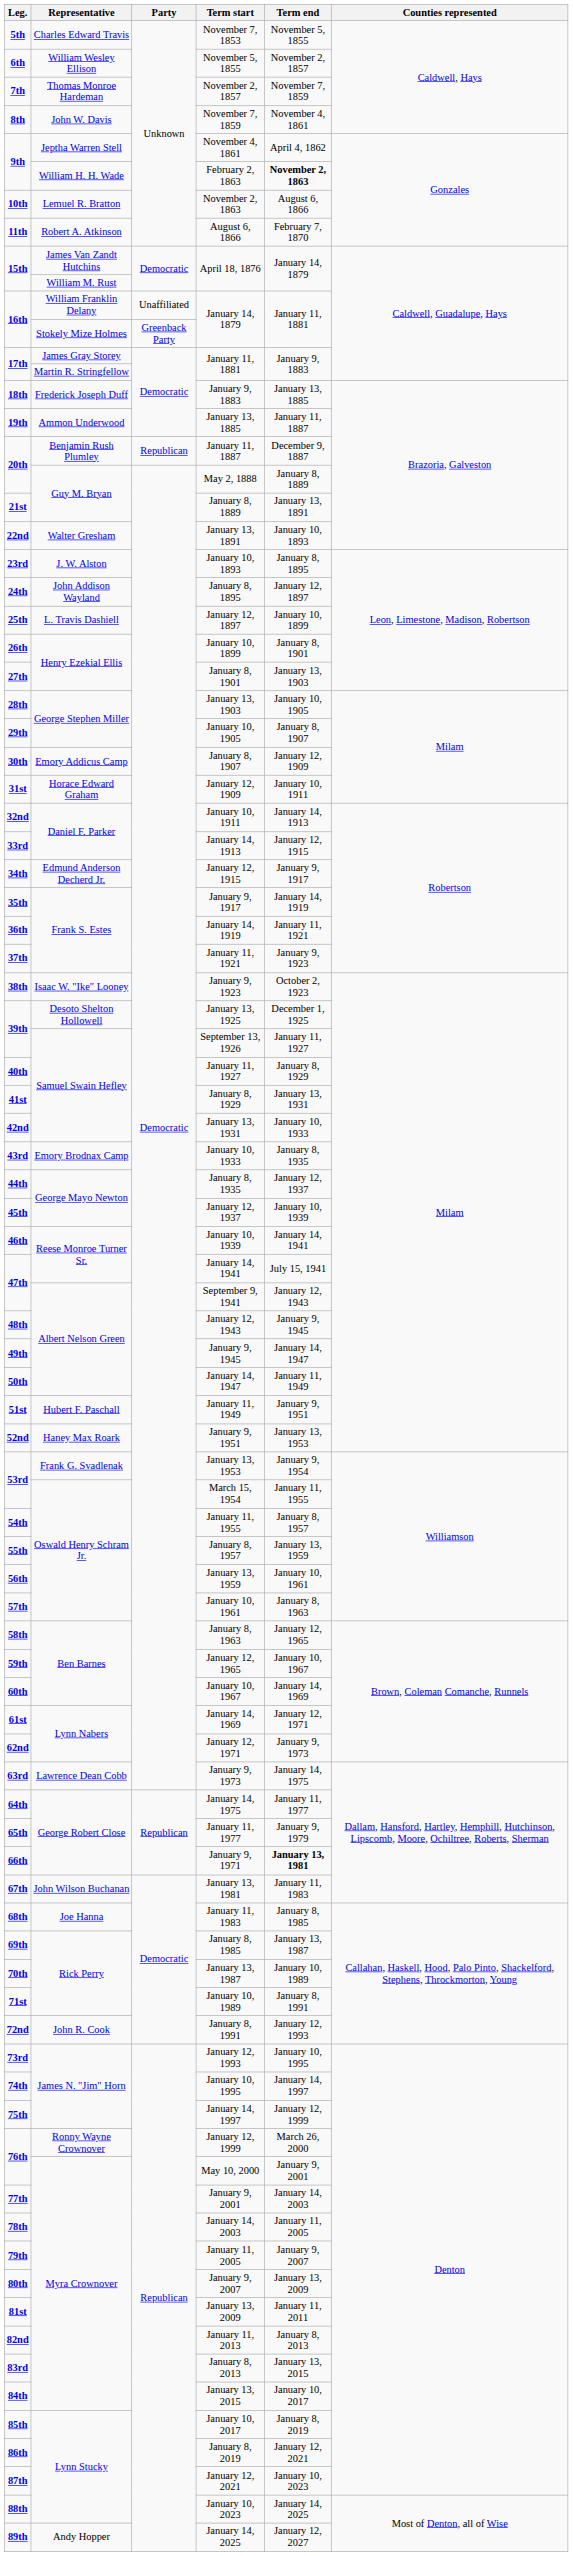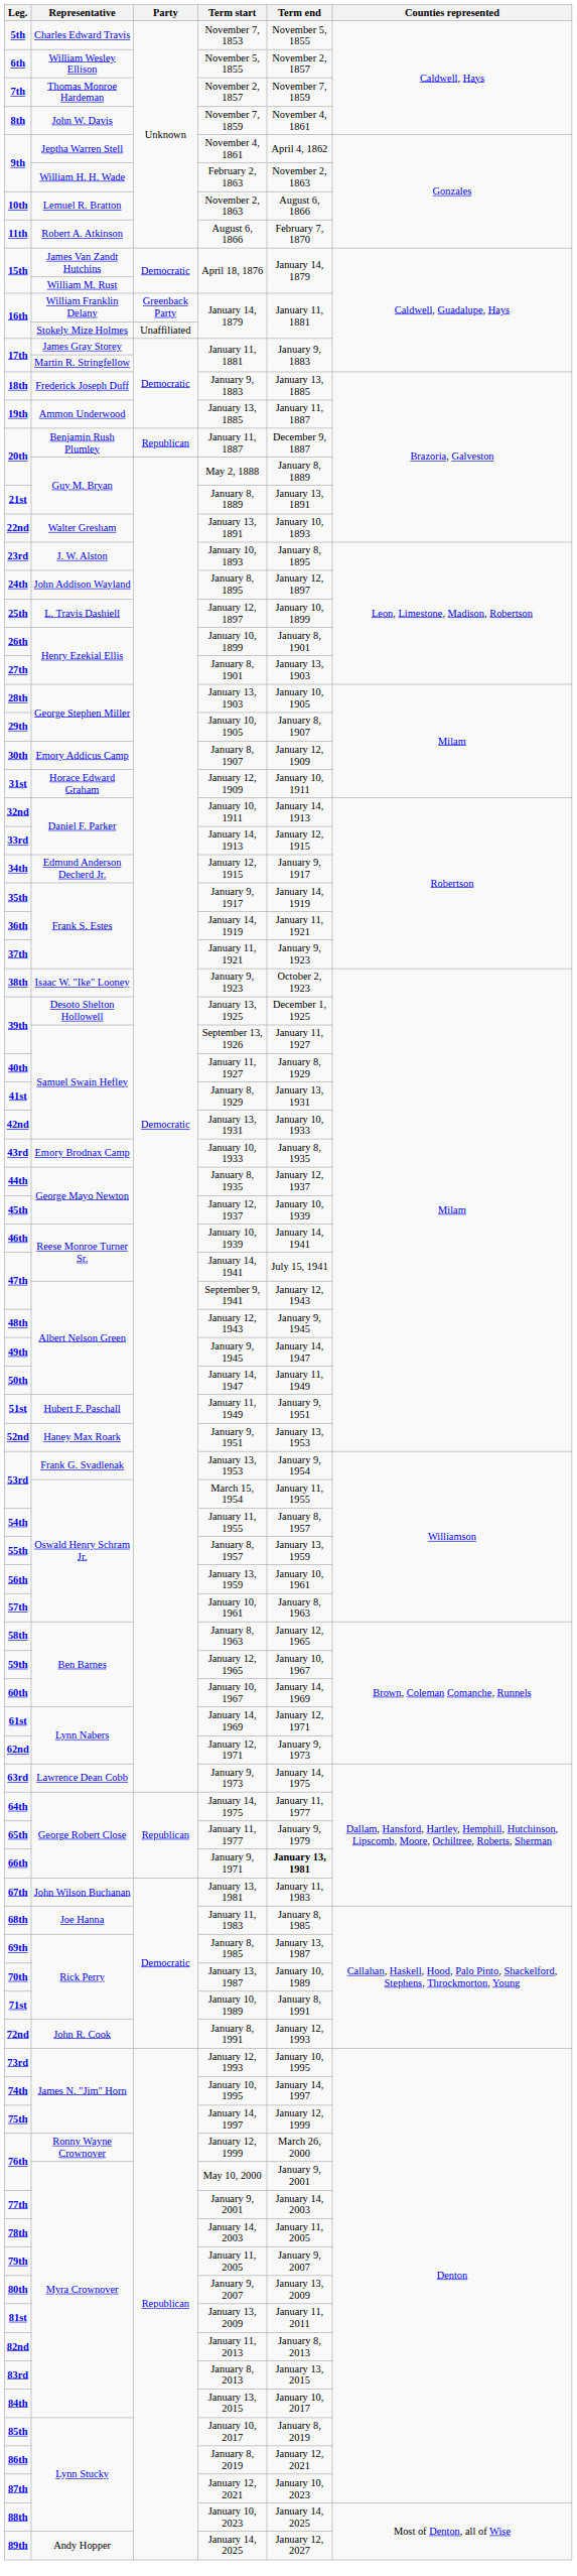 <table class="wikitable" style="text-align:center">
 <tr>
 <th>Leg.</th>
 <th>Representative</th>
 <th>Party</th>
 <th>Term start</th>
 <th>Term end</th>
 <th>Counties represented</th>
 </tr>
 <tr>
 <td><a href='#'><strong>5th</strong></a></td>
 <td><a href='#'>Charles Edward Travis</a></td>
 <td rowspan=8>Unknown</td>
 <td>November 7, 1853</td>
 <td>November 5, 1855</td>
 <td rowspan=4><a href='#'>Caldwell</a>, <a href='#'>Hays</a></td>
 </tr>
 <tr>
 <td><a href='#'><strong>6th</strong></a></td>
 <td><a href='#'>William Wesley Ellison</a></td>
 <td>November 5, 1855</td>
 <td>November 2, 1857</td>
 </tr>
 <tr>
 <td><a href='#'><strong>7th</strong></a></td>
 <td><a href='#'>Thomas Monroe Hardeman</a></td>
 <td>November 2, 1857</td>
 <td>November 7, 1859</td>
 </tr>
 <tr>
 <td><a href='#'><strong>8th</strong></a></td>
 <td><a href='#'>John W. Davis</a></td>
 <td>November 7, 1859</td>
 <td>November 4, 1861</td>
 </tr>
 <tr>
 <td rowspan=2><a href='#'><strong>9th</strong></a></td>
 <td><a href='#'>Jeptha Warren Stell</a></td>
 <td>November 4, 1861</td>
 <td>April 4, 1862</td>
 <td rowspan=4><a href='#'>Gonzales</a></td>
 </tr>
 <tr>
 <td><a href='#'>William H. H. Wade</a></td>
 <td>February 2, 1863</td>
-<td><strong>November 2, 1863</strong></td>
+<td>November 2, 1863</td>
 </tr>
 <tr>
 <td><a href='#'><strong>10th</strong></a></td>
 <td><a href='#'>Lemuel R. Bratton</a></td>
 <td>November 2, 1863</td>
 <td>August 6, 1866</td>
 </tr>
 <tr>
 <td><a href='#'><strong>11th</strong></a></td>
 <td><a href='#'>Robert A. Atkinson</a></td>
 <td>August 6, 1866</td>
 <td>February 7, 1870</td>
 </tr>
 <tr>
 <td rowspan=2><a href='#'><strong>15th</strong></a></td>
 <td><a href='#'>James Van Zandt Hutchins</a></td>
 <td rowspan=2 ><a href='#'>Democratic</a></td>
 <td rowspan=2>April 18, 1876</td>
 <td rowspan=2>January 14, 1879</td>
 <td rowspan=6><a href='#'>Caldwell</a>, <a href='#'>Guadalupe</a>, <a href='#'>Hays</a></td>
 </tr>
 <tr>
 <td><a href='#'>William M. Rust</a></td>
 </tr>
 <tr>
 <td rowspan=2><a href='#'><strong>16th</strong></a></td>
 <td><a href='#'>William Franklin Delany</a></td>
-<td>Unaffiliated</td>
+<td><a href='#'>Greenback Party</a></td>
 <td rowspan=2>January 14, 1879</td>
 <td rowspan=2>January 11, 1881</td>
 </tr>
 <tr>
 <td><a href='#'>Stokely Mize Holmes</a></td>
-<td><a href='#'>Greenback Party</a></td>
+<td>Unaffiliated</td>
 </tr>
 <tr>
 <td rowspan=2><a href='#'><strong>17th</strong></a></td>
 <td><a href='#'>James Gray Storey</a></td>
 <td rowspan=4 ><a href='#'>Democratic</a></td>
 <td rowspan=2>January 11, 1881</td>
 <td rowspan=2>January 9, 1883</td>
 </tr>
 <tr>
 <td><a href='#'>Martin R. Stringfellow</a></td>
 </tr>
 <tr>
 <td><a href='#'><strong>18th</strong></a></td>
 <td><a href='#'>Frederick Joseph Duff</a></td>
 <td>January 9, 1883</td>
 <td>January 13, 1885</td>
 <td rowspan=6><a href='#'>Brazoria</a>, <a href='#'>Galveston</a></td>
 </tr>
 <tr>
 <td><a href='#'><strong>19th</strong></a></td>
 <td><a href='#'>Ammon Underwood</a></td>
 <td>January 13, 1885</td>
 <td>January 11, 1887</td>
 </tr>
 <tr>
 <td rowspan=2><a href='#'><strong>20th</strong></a></td>
 <td><a href='#'>Benjamin Rush Plumley</a></td>
 <td><a href='#'>Republican</a></td>
 <td>January 11, 1887</td>
 <td>December 9, 1887</td>
 </tr>
 <tr>
 <td rowspan=2><a href='#'>Guy M. Bryan</a></td>
 <td rowspan=48 ><a href='#'>Democratic</a></td>
 <td>May 2, 1888</td>
 <td>January 8, 1889</td>
 </tr>
 <tr>
 <td><a href='#'><strong>21st</strong></a></td>
 <td>January 8, 1889</td>
 <td>January 13, 1891</td>
 </tr>
 <tr>
 <td><a href='#'><strong>22nd</strong></a></td>
 <td><a href='#'>Walter Gresham</a></td>
 <td>January 13, 1891</td>
 <td>January 10, 1893</td>
 </tr>
 <tr>
 <td><a href='#'><strong>23rd</strong></a></td>
 <td><a href='#'>J. W. Alston</a></td>
 <td>January 10, 1893</td>
 <td>January 8, 1895</td>
 <td rowspan=5><a href='#'>Leon</a>, <a href='#'>Limestone</a>, <a href='#'>Madison</a>, <a href='#'>Robertson</a></td>
 </tr>
 <tr>
 <td><a href='#'><strong>24th</strong></a></td>
 <td><a href='#'>John Addison Wayland</a></td>
 <td>January 8, 1895</td>
 <td>January 12, 1897</td>
 </tr>
 <tr>
 <td><a href='#'><strong>25th</strong></a></td>
 <td><a href='#'>L. Travis Dashiell</a></td>
 <td>January 12, 1897</td>
 <td>January 10, 1899</td>
 </tr>
 <tr>
 <td><a href='#'><strong>26th</strong></a></td>
 <td rowspan=2><a href='#'>Henry Ezekial Ellis</a></td>
 <td>January 10, 1899</td>
 <td>January 8, 1901</td>
 </tr>
 <tr>
 <td><a href='#'><strong>27th</strong></a></td>
 <td>January 8, 1901</td>
 <td>January 13, 1903</td>
 </tr>
 <tr>
 <td><a href='#'><strong>28th</strong></a></td>
 <td rowspan=2><a href='#'>George Stephen Miller</a></td>
 <td>January 13, 1903</td>
 <td>January 10, 1905</td>
 <td rowspan=5><a href='#'>Milam</a></td>
 </tr>
 <tr>
 <td><a href='#'><strong>29th</strong></a></td>
 <td>January 10, 1905</td>
 <td>January 8, 1907</td>
 </tr>
 <tr>
 <td><a href='#'><strong>30th</strong></a></td>
 <td><a href='#'>Emory Addicus Camp</a></td>
 <td>January 8, 1907</td>
 <td>January 12, 1909</td>
 </tr>
 <tr>
 <td><a href='#'><strong>31st</strong></a></td>
 <td rowspan=2><a href='#'>Horace Edward Graham</a></td>
 <td>January 12, 1909</td>
 <td>January 10, 1911</td>
 </tr>
 <tr>
 <td rowspan=2><a href='#'><strong>32nd</strong></a></td>
 <td rowspan=2>January 10, 1911</td>
 <td rowspan=2>January 14, 1913</td>
 </tr>
 <tr>
 <td rowspan=2><a href='#'>Daniel F. Parker</a></td>
 <td rowspan=6><a href='#'>Robertson</a></td>
 </tr>
 <tr>
 <td><a href='#'><strong>33rd</strong></a></td>
 <td>January 14, 1913</td>
 <td>January 12, 1915</td>
 </tr>
 <tr>
 <td><a href='#'><strong>34th</strong></a></td>
 <td><a href='#'>Edmund Anderson Decherd Jr.</a></td>
 <td>January 12, 1915</td>
 <td>January 9, 1917</td>
 </tr>
 <tr>
 <td><a href='#'><strong>35th</strong></a></td>
 <td rowspan=3><a href='#'>Frank S. Estes</a></td>
 <td>January 9, 1917</td>
 <td>January 14, 1919</td>
 </tr>
 <tr>
 <td><a href='#'><strong>36th</strong></a></td>
 <td>January 14, 1919</td>
 <td>January 11, 1921</td>
 </tr>
 <tr>
 <td><a href='#'><strong>37th</strong></a></td>
 <td>January 11, 1921</td>
 <td>January 9, 1923</td>
 </tr>
 <tr>
 <td><a href='#'><strong>38th</strong></a></td>
 <td><a href='#'>Isaac W. "Ike" Looney</a></td>
 <td>January 9, 1923</td>
 <td>October 2, 1923</td>
 <td rowspan=17><a href='#'>Milam</a></td>
 </tr>
 <tr>
 <td rowspan=2><a href='#'><strong>39th</strong></a></td>
 <td><a href='#'>Desoto Shelton Hollowell</a></td>
 <td>January 13, 1925</td>
 <td>December 1, 1925</td>
 </tr>
 <tr>
 <td rowspan=4><a href='#'>Samuel Swain Hefley</a></td>
 <td>September 13, 1926</td>
 <td>January 11, 1927</td>
 </tr>
 <tr>
 <td><a href='#'><strong>40th</strong></a></td>
 <td>January 11, 1927</td>
 <td>January 8, 1929</td>
 </tr>
 <tr>
 <td><a href='#'><strong>41st</strong></a></td>
 <td>January 8, 1929</td>
 <td>January 13, 1931</td>
 </tr>
 <tr>
 <td><a href='#'><strong>42nd</strong></a></td>
 <td>January 13, 1931</td>
 <td>January 10, 1933</td>
 </tr>
 <tr>
 <td><a href='#'><strong>43rd</strong></a></td>
 <td><a href='#'>Emory Brodnax Camp</a></td>
 <td>January 10, 1933</td>
 <td>January 8, 1935</td>
 </tr>
 <tr>
 <td><a href='#'><strong>44th</strong></a></td>
 <td rowspan=2><a href='#'>George Mayo Newton</a></td>
 <td>January 8, 1935</td>
 <td>January 12, 1937</td>
 </tr>
 <tr>
 <td><a href='#'><strong>45th</strong></a></td>
 <td>January 12, 1937</td>
 <td>January 10, 1939</td>
 </tr>
 <tr>
 <td><a href='#'><strong>46th</strong></a></td>
 <td rowspan=2><a href='#'>Reese Monroe Turner Sr.</a></td>
 <td>January 10, 1939</td>
 <td>January 14, 1941</td>
 </tr>
 <tr>
 <td rowspan=2><a href='#'><strong>47th</strong></a></td>
 <td>January 14, 1941</td>
 <td>July 15, 1941</td>
 </tr>
 <tr>
 <td rowspan=4><a href='#'>Albert Nelson Green</a></td>
 <td>September 9, 1941</td>
 <td>January 12, 1943</td>
 </tr>
 <tr>
 <td><a href='#'><strong>48th</strong></a></td>
 <td>January 12, 1943</td>
 <td>January 9, 1945</td>
 </tr>
 <tr>
 <td><a href='#'><strong>49th</strong></a></td>
 <td>January 9, 1945</td>
 <td>January 14, 1947</td>
 </tr>
 <tr>
 <td><a href='#'><strong>50th</strong></a></td>
 <td>January 14, 1947</td>
 <td>January 11, 1949</td>
 </tr>
 <tr>
 <td><a href='#'><strong>51st</strong></a></td>
 <td><a href='#'>Hubert F. Paschall</a></td>
 <td>January 11, 1949</td>
 <td>January 9, 1951</td>
 </tr>
 <tr>
 <td><a href='#'><strong>52nd</strong></a></td>
 <td><a href='#'>Haney Max Roark</a></td>
 <td>January 9, 1951</td>
 <td>January 13, 1953</td>
 </tr>
 <tr>
 <td rowspan=2><a href='#'><strong>53rd</strong></a></td>
 <td><a href='#'>Frank G. Svadlenak</a></td>
 <td>January 13, 1953</td>
 <td>January 9, 1954</td>
 <td rowspan=6><a href='#'>Williamson</a></td>
 </tr>
 <tr>
 <td rowspan=5><a href='#'>Oswald Henry Schram Jr.</a></td>
 <td>March 15, 1954</td>
 <td>January 11, 1955</td>
 </tr>
 <tr>
 <td><a href='#'><strong>54th</strong></a></td>
 <td>January 11, 1955</td>
 <td>January 8, 1957</td>
 </tr>
 <tr>
 <td><a href='#'><strong>55th</strong></a></td>
 <td>January 8, 1957</td>
 <td>January 13, 1959</td>
 </tr>
 <tr>
 <td><a href='#'><strong>56th</strong></a></td>
 <td>January 13, 1959</td>
 <td>January 10, 1961</td>
 </tr>
 <tr>
 <td><a href='#'><strong>57th</strong></a></td>
 <td>January 10, 1961</td>
 <td>January 8, 1963</td>
 </tr>
 <tr>
 <td><a href='#'><strong>58th</strong></a></td>
 <td rowspan=3><a href='#'>Ben Barnes</a></td>
 <td>January 8, 1963</td>
 <td>January 12, 1965</td>
 <td rowspan=5><a href='#'>Brown</a>, <a href='#'>Coleman</a> <a href='#'>Comanche</a>, <a href='#'>Runnels</a></td>
 </tr>
 <tr>
 <td><a href='#'><strong>59th</strong></a></td>
 <td>January 12, 1965</td>
 <td>January 10, 1967</td>
 </tr>
 <tr>
 <td><a href='#'><strong>60th</strong></a></td>
 <td>January 10, 1967</td>
 <td>January 14, 1969</td>
 </tr>
 <tr>
 <td><a href='#'><strong>61st</strong></a></td>
 <td rowspan=2><a href='#'>Lynn Nabers</a></td>
 <td>January 14, 1969</td>
 <td>January 12, 1971</td>
 </tr>
 <tr>
 <td><a href='#'><strong>62nd</strong></a></td>
 <td>January 12, 1971</td>
 <td>January 9, 1973</td>
 </tr>
 <tr>
 <td><a href='#'><strong>63rd</strong></a></td>
 <td><a href='#'>Lawrence Dean Cobb</a></td>
 <td>January 9, 1973</td>
 <td>January 14, 1975</td>
 <td rowspan=5><a href='#'>Dallam</a>, <a href='#'>Hansford</a>, <a href='#'>Hartley</a>, <a href='#'>Hemphill</a>, <a href='#'>Hutchinson</a>, <a href='#'>Lipscomb</a>, <a href='#'>Moore</a>, <a href='#'>Ochiltree</a>, <a href='#'>Roberts</a>, <a href='#'>Sherman</a></td>
 </tr>
 <tr>
 <td><a href='#'><strong>64th</strong></a></td>
 <td rowspan=3><a href='#'>George Robert Close</a></td>
 <td rowspan=3 ><a href='#'>Republican</a></td>
 <td>January 14, 1975</td>
 <td>January 11, 1977</td>
 </tr>
 <tr>
 <td><a href='#'><strong>65th</strong></a></td>
 <td>January 11, 1977</td>
 <td>January 9, 1979</td>
 </tr>
 <tr>
 <td><a href='#'><strong>66th</strong></a></td>
 <td>January 9, 1971</td>
 <td><strong>January 13, 1981</strong></td>
 </tr>
 <tr>
 <td><a href='#'><strong>67th</strong></a></td>
 <td><a href='#'>John Wilson Buchanan</a></td>
 <td rowspan=6 ><a href='#'>Democratic</a></td>
 <td>January 13, 1981</td>
 <td>January 11, 1983</td>
 </tr>
 <tr>
 <td><a href='#'><strong>68th</strong></a></td>
 <td><a href='#'>Joe Hanna</a></td>
 <td>January 11, 1983</td>
 <td>January 8, 1985</td>
 <td rowspan=5><a href='#'>Callahan</a>, <a href='#'>Haskell</a>, <a href='#'>Hood</a>, <a href='#'>Palo Pinto</a>, <a href='#'>Shackelford</a>, <a href='#'>Stephens</a>, <a href='#'>Throckmorton</a>, <a href='#'>Young</a></td>
 </tr>
 <tr>
 <td><a href='#'><strong>69th</strong></a></td>
 <td rowspan=3><a href='#'>Rick Perry</a></td>
 <td>January 8, 1985</td>
 <td>January 13, 1987</td>
 </tr>
 <tr>
 <td><a href='#'><strong>70th</strong></a></td>
 <td>January 13, 1987</td>
 <td>January 10, 1989</td>
 </tr>
 <tr>
 <td><a href='#'><strong>71st</strong></a></td>
 <td>January 10, 1989</td>
 <td>January 8, 1991</td>
 </tr>
 <tr>
 <td><a href='#'><strong>72nd</strong></a></td>
 <td><a href='#'>John R. Cook</a></td>
 <td>January 8, 1991</td>
 <td>January 12, 1993</td>
 </tr>
 <tr>
 <td><a href='#'><strong>73rd</strong></a></td>
 <td rowspan=3><a href='#'>James N. "Jim" Horn</a></td>
 <td rowspan=18 ><a href='#'>Republican</a></td>
 <td>January 12, 1993</td>
 <td>January 10, 1995</td>
 <td rowspan="16"><a href='#'>Denton</a></td>
 </tr>
 <tr>
 <td><a href='#'><strong>74th</strong></a></td>
 <td>January 10, 1995</td>
 <td>January 14, 1997</td>
 </tr>
 <tr>
 <td><a href='#'><strong>75th</strong></a></td>
 <td>January 14, 1997</td>
 <td>January 12, 1999</td>
 </tr>
 <tr>
 <td rowspan=2><a href='#'><strong>76th</strong></a></td>
 <td><a href='#'>Ronny Wayne Crownover</a></td>
 <td>January 12, 1999</td>
 <td>March 26, 2000</td>
 </tr>
 <tr>
 <td rowspan=9><a href='#'>Myra Crownover</a></td>
 <td>May 10, 2000</td>
 <td>January 9, 2001</td>
 </tr>
 <tr>
 <td><a href='#'><strong>77th</strong></a></td>
 <td>January 9, 2001</td>
 <td>January 14, 2003</td>
 </tr>
 <tr>
 <td><a href='#'><strong>78th</strong></a></td>
 <td>January 14, 2003</td>
 <td>January 11, 2005</td>
 </tr>
 <tr>
 <td><a href='#'><strong>79th</strong></a></td>
 <td>January 11, 2005</td>
 <td>January 9, 2007</td>
 </tr>
 <tr>
 <td><a href='#'><strong>80th</strong></a></td>
 <td>January 9, 2007</td>
 <td>January 13, 2009</td>
 </tr>
 <tr>
 <td><a href='#'><strong>81st</strong></a></td>
 <td>January 13, 2009</td>
 <td>January 11, 2011</td>
 </tr>
 <tr>
 <td><a href='#'><strong>82nd</strong></a></td>
 <td>January 11, 2013</td>
 <td>January 8, 2013</td>
 </tr>
 <tr>
 <td><a href='#'><strong>83rd</strong></a></td>
 <td>January 8, 2013</td>
 <td>January 13, 2015</td>
 </tr>
 <tr>
 <td><a href='#'><strong>84th</strong></a></td>
 <td>January 13, 2015</td>
 <td>January 10, 2017</td>
 </tr>
 <tr>
 <td><a href='#'><strong>85th</strong></a></td>
 <td rowspan=4><a href='#'>Lynn Stucky</a></td>
 <td>January 10, 2017</td>
 <td>January 8, 2019</td>
 </tr>
 <tr>
 <td><a href='#'><strong>86th</strong></a></td>
 <td>January 8, 2019</td>
 <td>January 12, 2021</td>
 </tr>
 <tr>
 <td><a href='#'><strong>87th</strong></a></td>
 <td>January 12, 2021</td>
 <td>January 10, 2023</td>
 </tr>
 <tr>
 <td><a href='#'><strong>88th</strong></a></td>
 <td>January 10, 2023</td>
 <td>January 14, 2025</td>
 <td rowspan="2">Most of <a href='#'>Denton</a>, all of <a href='#'>Wise</a></td>
 </tr>
 <tr>
 <td><a href='#'><strong>89th</strong></a></td>
 <td>Andy Hopper</td>
 <td>January 14, 2025</td>
 <td>January 12, 2027</td>
 </tr>
 </table>
